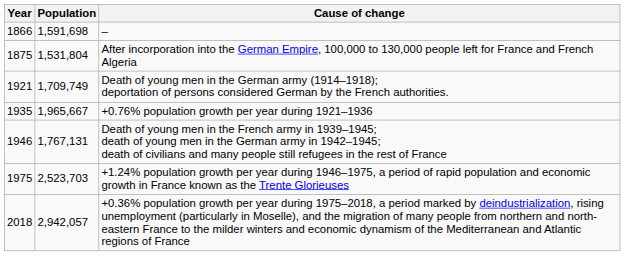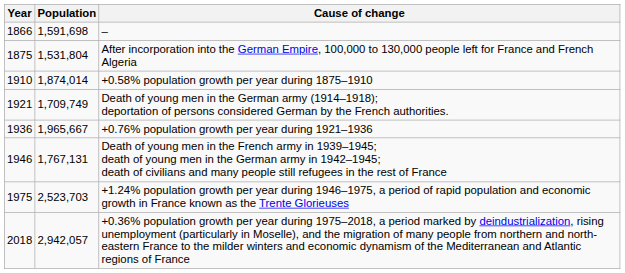 <table class="wikitable">
 <tr>
 <th>Year</th>
 <th>Population</th>
 <th>Cause of change</th>
 </tr>
 <tr>
 <td>1866</td>
 <td>1,591,698</td>
 <td>–</td>
 </tr>
 <tr>
 <td>1875</td>
 <td>1,531,804</td>
 <td>After incorporation into the <a href='#'>German Empire</a>, 100,000 to 130,000 people left for France and French Algeria</td>
 </tr>
 <tr>
+<td>1910</td>
+<td>1,874,014</td>
+<td>+0.58% population growth per year during 1875–1910</td>
+</tr>
+<tr>
 <td>1921</td>
 <td>1,709,749</td>
 <td>Death of young men in the German army (1914–1918);<br>deportation of persons considered German by the French authorities.</td>
 </tr>
 <tr>
-<td>1935</td>
+<td>1936</td>
 <td>1,965,667</td>
 <td>+0.76% population growth per year during 1921–1936</td>
 </tr>
 <tr>
 <td>1946</td>
 <td>1,767,131</td>
 <td>Death of young men in the French army in 1939–1945; <br>death of young men in the German army in 1942–1945;<br>death of civilians and many people still refugees in the rest of France</td>
 </tr>
 <tr>
 <td>1975</td>
 <td>2,523,703</td>
 <td>+1.24% population growth per year during 1946–1975, a period of rapid population and economic growth in France known as the <a href='#'>Trente Glorieuses</a></td>
 </tr>
 <tr>
 <td>2018</td>
 <td>2,942,057</td>
 <td>+0.36% population growth per year during 1975–2018, a period marked by <a href='#'>deindustrialization</a>, rising unemployment (particularly in Moselle), and the migration of many people from northern and north-eastern France to the milder winters and economic dynamism of the Mediterranean and Atlantic regions of France</td>
 </tr>
 </table>
